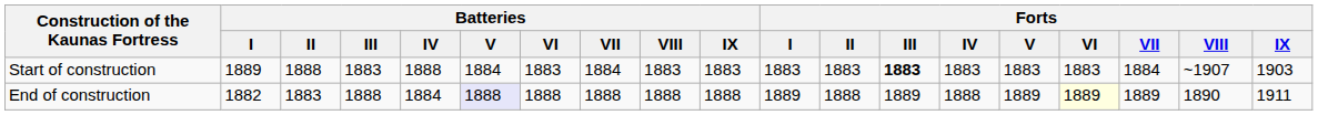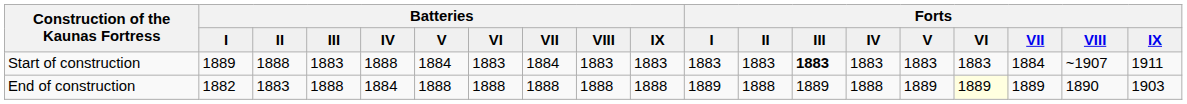 <table class="wikitable" border="1" style="width:80%;">
 <tr>
 <th rowspan=2>Construction of the <br>Kaunas Fortress</th>
 <th colspan=9>Batteries</th>
 <th colspan=9>Forts</th>
 </tr>
 <tr style="text-align:center; background:#f0f0f0;">
 <td><strong>I</strong></td>
 <td><strong>II</strong></td>
 <td><strong>III</strong></td>
 <td><strong>IV</strong></td>
 <td><strong>V</strong></td>
 <td><strong>VI</strong></td>
 <td><strong>VII</strong></td>
 <td><strong>VIII</strong></td>
 <td><strong>IX</strong></td>
 <td><strong>I</strong></td>
 <td><strong>II</strong></td>
 <td><strong>III</strong></td>
 <td><strong>IV</strong></td>
 <td><strong>V</strong></td>
 <td><strong>VI</strong></td>
 <td><strong><a href='#'>VII</a></strong></td>
 <td><strong><a href='#'>VIII</a></strong></td>
 <td><strong><a href='#'>IX</a></strong></td>
 </tr>
 <tr>
 <td>Start of construction</td>
 <td>1889</td>
 <td>1888</td>
 <td>1883</td>
 <td>1888</td>
 <td>1884</td>
 <td>1883</td>
 <td>1884</td>
 <td>1883</td>
 <td>1883</td>
 <td>1883</td>
 <td>1883</td>
 <td><strong>1883</strong></td>
 <td>1883</td>
 <td>1883</td>
 <td>1883</td>
 <td>1884</td>
 <td>~1907</td>
-<td>1903</td>
+<td>1911</td>
 </tr>
 <tr>
 <td>End of construction</td>
 <td>1882</td>
 <td>1883</td>
 <td>1888</td>
 <td>1884</td>
-<td style="background: lavender;">1888</td>
+<td>1888</td>
 <td>1888</td>
 <td>1888</td>
 <td>1888</td>
 <td>1888</td>
 <td>1889</td>
 <td>1888</td>
 <td>1889</td>
 <td>1888</td>
 <td>1889</td>
 <td style="background: lightyellow;">1889</td>
 <td>1889</td>
 <td>1890</td>
-<td>1911</td>
+<td>1903</td>
 </tr>
 </table>
